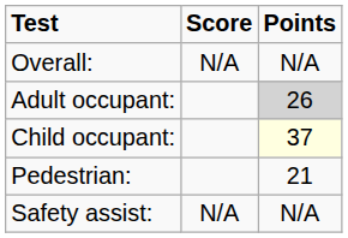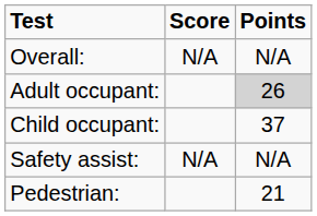 <table class="wikitable">
 <tr>
 <td><strong>Test</strong></td>
 <td><strong>Score</strong></td>
 <td><strong>Points</strong></td>
 </tr>
 <tr>
 <td>Overall:</td>
 <td style="text-align:center;">N/A</td>
 <td style="text-align:center;">N/A</td>
 </tr>
 <tr>
 <td>Adult occupant:</td>
 <td style="text-align:center;"></td>
 <td style="background: lightgrey; text-align:center;">26</td>
 </tr>
 <tr>
 <td>Child occupant:</td>
 <td style="text-align:center;"></td>
-<td style="background: lightyellow; text-align:center;">37</td>
+<td style="text-align:center;">37</td>
+</tr>
+<tr>
+<td>Safety assist:</td>
+<td style="text-align:center;">N/A</td>
+<td style="text-align:center;">N/A</td>
 </tr>
 <tr>
 <td>Pedestrian:</td>
 <td style="text-align:center;"></td>
 <td style="text-align:center;">21</td>
 </tr>
-<tr>
-<td>Safety assist:</td>
-<td style="text-align:center;">N/A</td>
-<td style="text-align:center;">N/A</td>
-</tr>
 </table>
